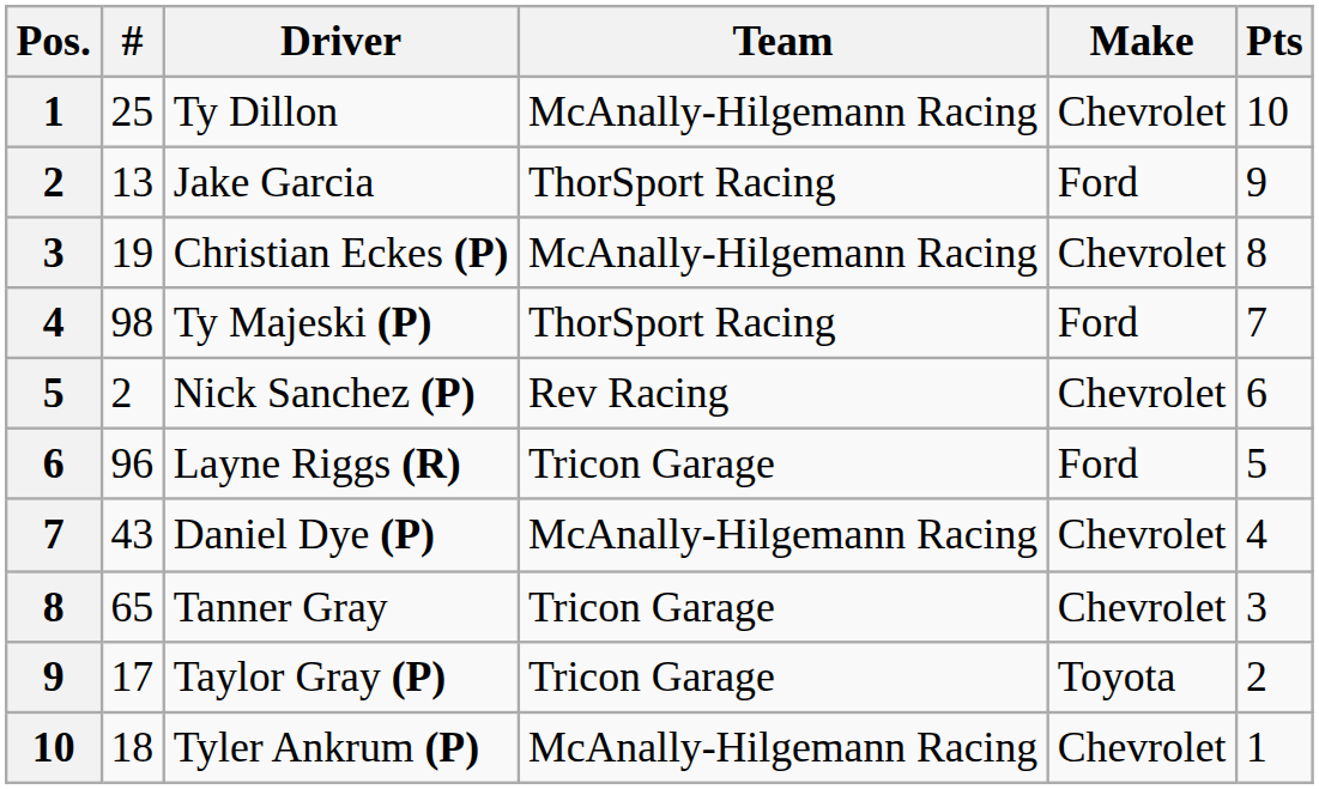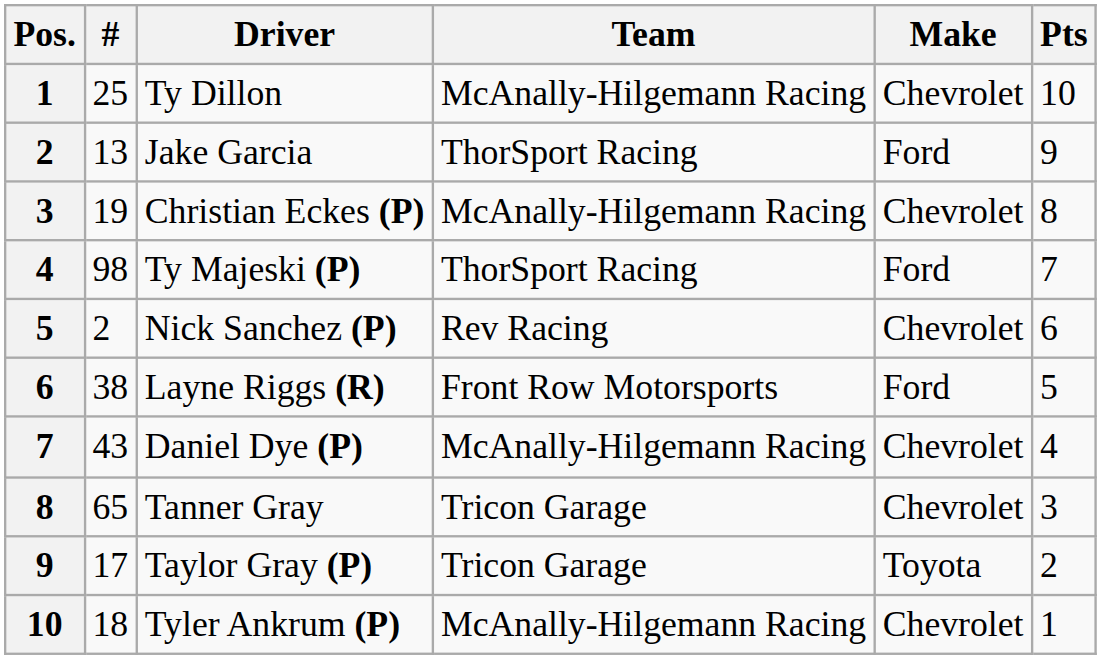 <table class="wikitable" style="font-size:95%">
 <tr>
 <th>Pos.</th>
 <th>#</th>
 <th>Driver</th>
 <th>Team</th>
 <th>Make</th>
 <th>Pts</th>
 </tr>
 <tr>
 <th>1</th>
 <td>25</td>
 <td>Ty Dillon</td>
 <td>McAnally-Hilgemann Racing</td>
 <td>Chevrolet</td>
 <td>10</td>
 </tr>
 <tr>
 <th>2</th>
 <td>13</td>
 <td>Jake Garcia</td>
 <td>ThorSport Racing</td>
 <td>Ford</td>
 <td>9</td>
 </tr>
 <tr>
 <th>3</th>
 <td>19</td>
 <td>Christian Eckes <strong>(P)</strong></td>
 <td>McAnally-Hilgemann Racing</td>
 <td>Chevrolet</td>
 <td>8</td>
 </tr>
 <tr>
 <th>4</th>
 <td>98</td>
 <td>Ty Majeski <strong>(P)</strong></td>
 <td>ThorSport Racing</td>
 <td>Ford</td>
 <td>7</td>
 </tr>
 <tr>
 <th>5</th>
 <td>2</td>
 <td>Nick Sanchez <strong>(P)</strong></td>
 <td>Rev Racing</td>
 <td>Chevrolet</td>
 <td>6</td>
 </tr>
 <tr>
 <th>6</th>
-<td>96</td>
+<td>38</td>
 <td>Layne Riggs <strong>(R)</strong></td>
-<td>Tricon Garage</td>
+<td>Front Row Motorsports</td>
 <td>Ford</td>
 <td>5</td>
 </tr>
 <tr>
 <th>7</th>
 <td>43</td>
 <td>Daniel Dye <strong>(P)</strong></td>
 <td>McAnally-Hilgemann Racing</td>
 <td>Chevrolet</td>
 <td>4</td>
 </tr>
 <tr>
 <th>8</th>
 <td>65</td>
 <td>Tanner Gray</td>
 <td>Tricon Garage</td>
 <td>Chevrolet</td>
 <td>3</td>
 </tr>
 <tr>
 <th>9</th>
 <td>17</td>
 <td>Taylor Gray <strong>(P)</strong></td>
 <td>Tricon Garage</td>
 <td>Toyota</td>
 <td>2</td>
 </tr>
 <tr>
 <th>10</th>
 <td>18</td>
 <td>Tyler Ankrum <strong>(P)</strong></td>
 <td>McAnally-Hilgemann Racing</td>
 <td>Chevrolet</td>
 <td>1</td>
 </tr>
 </table>
